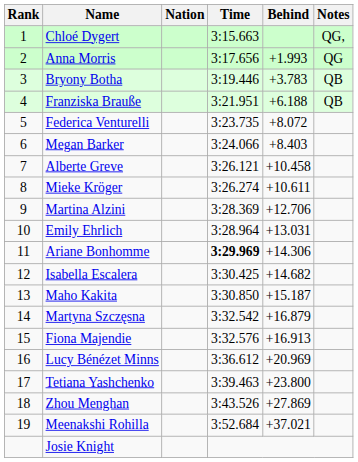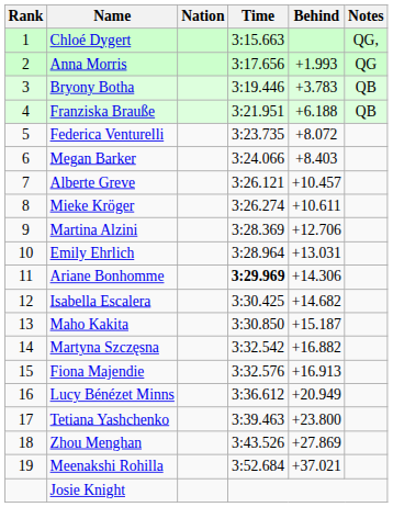 <table class="wikitable sortable" style="text-align:center">
 <tr>
 <th>Rank</th>
 <th>Name</th>
 <th>Nation</th>
 <th>Time</th>
 <th>Behind</th>
 <th>Notes</th>
 </tr>
 <tr bgcolor=ccffcc>
 <td>1</td>
 <td align=left><a href='#'>Chloé Dygert</a></td>
 <td align=left></td>
 <td>3:15.663</td>
 <td></td>
 <td>QG, </td>
 </tr>
 <tr bgcolor=ccffcc>
 <td>2</td>
 <td align=left><a href='#'>Anna Morris</a></td>
 <td align=left></td>
 <td>3:17.656</td>
 <td>+1.993</td>
 <td>QG</td>
 </tr>
 <tr bgcolor=ddffdd>
 <td>3</td>
 <td align=left><a href='#'>Bryony Botha</a></td>
 <td align=left></td>
 <td>3:19.446</td>
 <td>+3.783</td>
 <td>QB</td>
 </tr>
 <tr bgcolor=ddffdd>
 <td>4</td>
 <td align=left><a href='#'>Franziska Brauße</a></td>
 <td align=left></td>
 <td>3:21.951</td>
 <td>+6.188</td>
 <td>QB</td>
 </tr>
 <tr>
 <td>5</td>
 <td align=left><a href='#'>Federica Venturelli</a></td>
 <td align=left></td>
 <td>3:23.735</td>
 <td>+8.072</td>
 <td></td>
 </tr>
 <tr>
 <td>6</td>
 <td align=left><a href='#'>Megan Barker</a></td>
 <td align=left></td>
 <td>3:24.066</td>
 <td>+8.403</td>
 <td></td>
 </tr>
 <tr>
 <td>7</td>
 <td align=left><a href='#'>Alberte Greve</a></td>
 <td align=left></td>
 <td>3:26.121</td>
-<td>+10.458</td>
+<td>+10.457</td>
 <td></td>
 </tr>
 <tr>
 <td>8</td>
 <td align=left><a href='#'>Mieke Kröger</a></td>
 <td align=left></td>
 <td>3:26.274</td>
 <td>+10.611</td>
 <td></td>
 </tr>
 <tr>
 <td>9</td>
 <td align=left><a href='#'>Martina Alzini</a></td>
 <td align=left></td>
 <td>3:28.369</td>
 <td>+12.706</td>
 <td></td>
 </tr>
 <tr>
 <td>10</td>
 <td align=left><a href='#'>Emily Ehrlich</a></td>
 <td align=left></td>
 <td>3:28.964</td>
 <td>+13.031</td>
 <td></td>
 </tr>
 <tr>
 <td>11</td>
 <td align=left><a href='#'>Ariane Bonhomme</a></td>
 <td align=left></td>
 <td><strong>3:29.969</strong></td>
 <td>+14.306</td>
 <td></td>
 </tr>
 <tr>
 <td>12</td>
 <td align=left><a href='#'>Isabella Escalera</a></td>
 <td align=left></td>
 <td>3:30.425</td>
 <td>+14.682</td>
 <td></td>
 </tr>
 <tr>
 <td>13</td>
 <td align=left><a href='#'>Maho Kakita</a></td>
 <td align=left></td>
 <td>3:30.850</td>
 <td>+15.187</td>
 <td></td>
 </tr>
 <tr>
 <td>14</td>
 <td align=left><a href='#'>Martyna Szczęsna</a></td>
 <td align=left></td>
 <td>3:32.542</td>
-<td>+16.879</td>
+<td>+16.882</td>
 <td></td>
 </tr>
 <tr>
 <td>15</td>
 <td align=left><a href='#'>Fiona Majendie</a></td>
 <td align=left></td>
 <td>3:32.576</td>
 <td>+16.913</td>
 <td></td>
 </tr>
 <tr>
 <td>16</td>
 <td align=left><a href='#'>Lucy Bénézet Minns</a></td>
 <td align=left></td>
 <td>3:36.612</td>
-<td>+20.969</td>
+<td>+20.949</td>
 <td></td>
 </tr>
 <tr>
 <td>17</td>
 <td align=left><a href='#'>Tetiana Yashchenko</a></td>
 <td align=left></td>
 <td>3:39.463</td>
 <td>+23.800</td>
 <td></td>
 </tr>
 <tr>
 <td>18</td>
 <td align=left><a href='#'>Zhou Menghan</a></td>
 <td align=left></td>
 <td>3:43.526</td>
 <td>+27.869</td>
 <td></td>
 </tr>
 <tr>
 <td>19</td>
 <td align=left><a href='#'>Meenakshi Rohilla</a></td>
 <td align=left></td>
 <td>3:52.684</td>
 <td>+37.021</td>
 <td></td>
 </tr>
 <tr>
 <td></td>
 <td align=left><a href='#'>Josie Knight</a></td>
 <td align=left></td>
 <td colspan=3></td>
 </tr>
 </table>
